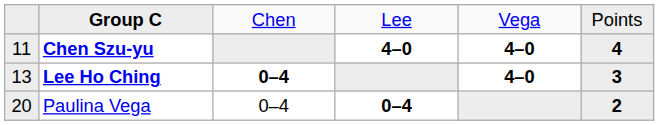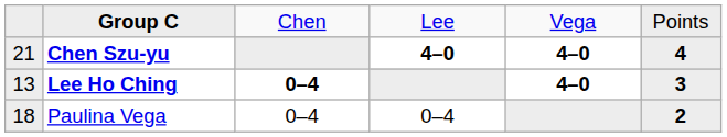 <table class="wikitable" style="font-size:90%">
 <tr style="text-align:center;">
 <td style="background-color:#ededed;" width="20"></td>
 <td style="background-color:#ededed;" width="130" style="text-align:center;"><strong>Group C</strong></td>
 <td width="90"> <a href='#'>Chen</a></td>
 <td width="90"> <a href='#'>Lee</a></td>
 <td width="90"> <a href='#'>Vega</a></td>
 <td style="background-color:#ededed;" width="50">Points</td>
 </tr>
 <tr style="text-align:center;background-color:#ffffff;">
-<td style="background-color:#ededed;">11</td>
+<td style="background-color:#ededed;">21</td>
 <td style="text-align:left;"> <strong><a href='#'>Chen Szu-yu</a></strong></td>
 <td style="background-color:#ededed;"></td>
 <td><strong>4–0</strong></td>
 <td><strong>4–0</strong></td>
 <td style="background-color:#ededed;"><strong>4</strong></td>
 </tr>
 <tr style="text-align:center;background-color:#ffffff;">
 <td style="background-color:#ededed;">13</td>
 <td style="text-align:left;"> <strong><a href='#'>Lee Ho Ching</a></strong></td>
 <td><strong>0–4</strong></td>
 <td style="background-color:#ededed;"></td>
 <td><strong>4–0</strong></td>
 <td style="background-color:#ededed;"><strong>3</strong></td>
 </tr>
 <tr style="text-align:center;background-color:#ffffff;">
-<td style="background-color:#ededed;">20</td>
+<td style="background-color:#ededed;">18</td>
 <td style="text-align:left;"> <a href='#'>Paulina Vega</a></td>
 <td>0–4</td>
-<td><strong>0–4</strong></td>
+<td>0–4</td>
 <td style="background-color:#ededed;"></td>
 <td style="background-color:#ededed;"><strong>2</strong></td>
 </tr>
 </table>
